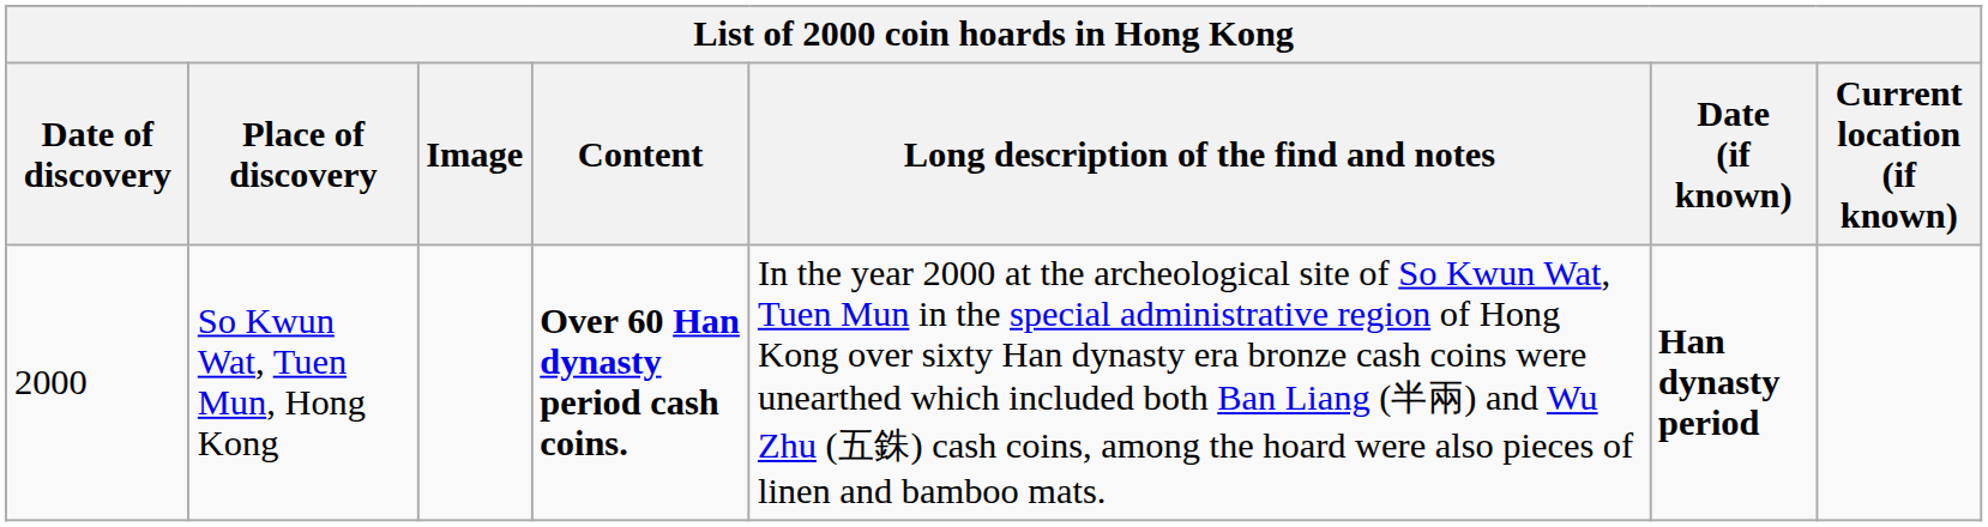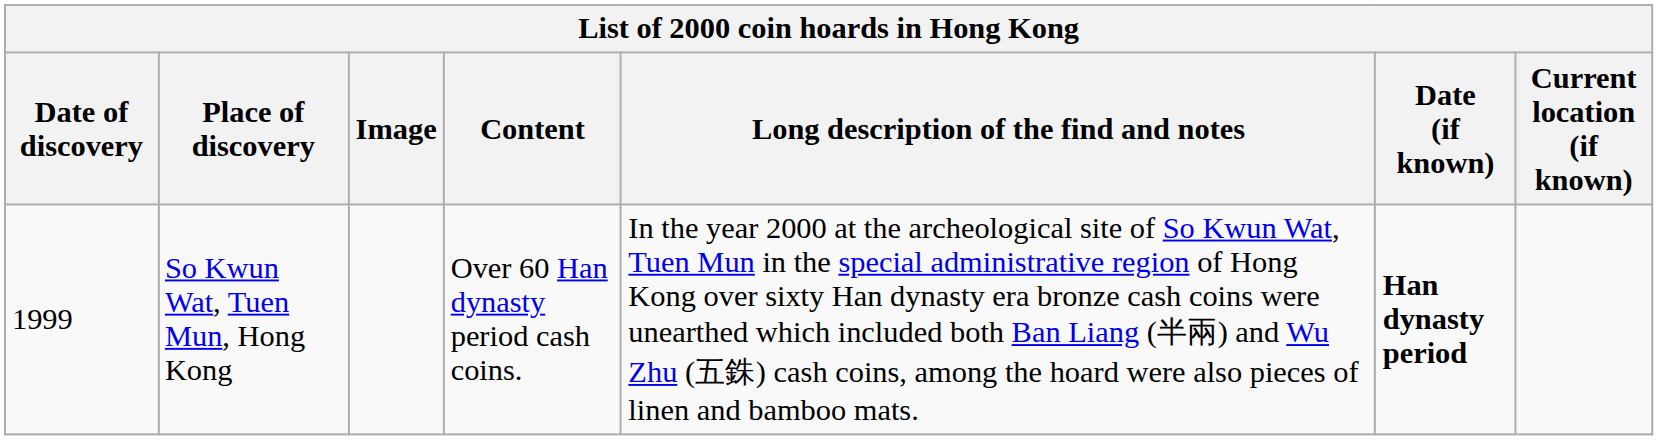 <table class="wikitable" style="font-size: 100%">
 <tr>
 <th colspan=7>List of 2000 coin hoards in Hong Kong</th>
 </tr>
 <tr>
 <th>Date of discovery</th>
 <th>Place of discovery</th>
 <th>Image</th>
 <th>Content</th>
 <th>Long description of the find and notes</th>
 <th>Date<br>(if known)</th>
 <th>Current location<br>(if known)</th>
 </tr>
 <tr>
-<td>2000</td>
+<td>1999</td>
 <td><a href='#'>So Kwun Wat</a>, <a href='#'>Tuen Mun</a>, Hong Kong</td>
 <td></td>
-<td><strong>Over 60 <a href='#'>Han dynasty</a> period cash coins.</strong></td>
+<td>Over 60 <a href='#'>Han dynasty</a> period cash coins.</td>
 <td>In the year 2000 at the archeological site of <a href='#'>So Kwun Wat</a>, <a href='#'>Tuen Mun</a> in the <a href='#'>special administrative region</a> of Hong Kong over sixty Han dynasty era bronze cash coins were unearthed which included both <a href='#'>Ban Liang</a> (半兩) and <a href='#'>Wu Zhu</a> (五銖) cash coins, among the hoard were also pieces of linen and bamboo mats.</td>
 <td><strong>Han dynasty period</strong></td>
 <td></td>
 </tr>
 </table>
